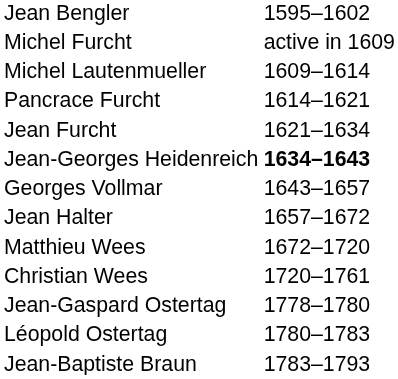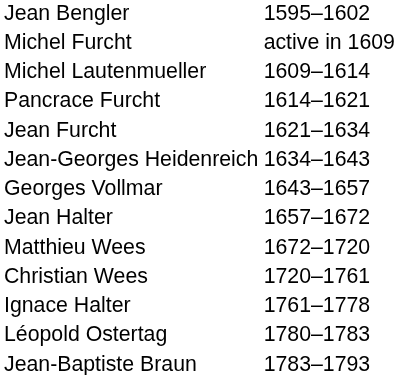 <table>
 <tr>
 <td>Jean Bengler</td>
 <td>1595–1602</td>
 </tr>
 <tr>
 <td>Michel Furcht</td>
 <td>active in 1609</td>
 </tr>
 <tr>
 <td>Michel Lautenmueller</td>
 <td>1609–1614</td>
 </tr>
 <tr>
 <td>Pancrace Furcht</td>
 <td>1614–1621</td>
 </tr>
 <tr>
 <td>Jean Furcht</td>
 <td>1621–1634</td>
 </tr>
 <tr>
 <td>Jean-Georges Heidenreich</td>
-<td><strong>1634–1643</strong></td>
+<td>1634–1643</td>
 </tr>
 <tr>
 <td>Georges Vollmar</td>
 <td>1643–1657</td>
 </tr>
 <tr>
 <td>Jean Halter</td>
 <td>1657–1672</td>
 </tr>
 <tr>
 <td>Matthieu Wees</td>
 <td>1672–1720</td>
 </tr>
 <tr>
 <td>Christian Wees</td>
 <td>1720–1761</td>
 </tr>
 <tr>
-<td>Jean-Gaspard Ostertag</td>
-<td>1778–1780</td>
+<td>Ignace Halter</td>
+<td>1761–1778</td>
 </tr>
 <tr>
 <td>Léopold Ostertag</td>
 <td>1780–1783</td>
 </tr>
 <tr>
 <td>Jean-Baptiste Braun</td>
 <td>1783–1793</td>
 </tr>
 </table>
